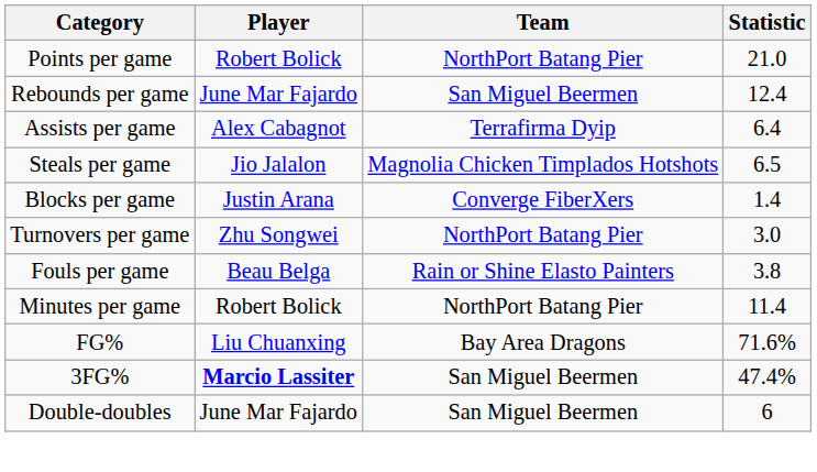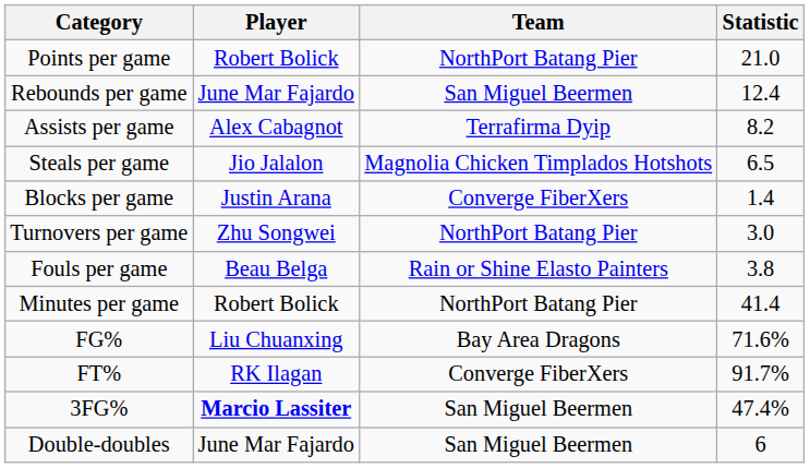 <table class="wikitable" style="text-align:center">
 <tr>
 <th>Category</th>
 <th>Player</th>
 <th>Team</th>
 <th>Statistic</th>
 </tr>
 <tr>
 <td>Points per game</td>
 <td><a href='#'>Robert Bolick</a></td>
 <td><a href='#'>NorthPort Batang Pier</a></td>
 <td>21.0</td>
 </tr>
 <tr>
 <td>Rebounds per game</td>
 <td><a href='#'>June Mar Fajardo</a></td>
 <td><a href='#'>San Miguel Beermen</a></td>
 <td>12.4</td>
 </tr>
 <tr>
 <td>Assists per game</td>
 <td><a href='#'>Alex Cabagnot</a></td>
 <td><a href='#'>Terrafirma Dyip</a></td>
-<td>6.4</td>
+<td>8.2</td>
 </tr>
 <tr>
 <td>Steals per game</td>
 <td><a href='#'>Jio Jalalon</a></td>
 <td><a href='#'>Magnolia Chicken Timplados Hotshots</a></td>
 <td>6.5</td>
 </tr>
 <tr>
 <td>Blocks per game</td>
 <td><a href='#'>Justin Arana</a></td>
 <td><a href='#'>Converge FiberXers</a></td>
 <td>1.4</td>
 </tr>
 <tr>
 <td>Turnovers per game</td>
 <td><a href='#'>Zhu Songwei</a></td>
 <td><a href='#'>NorthPort Batang Pier</a></td>
 <td>3.0</td>
 </tr>
 <tr>
 <td>Fouls per game</td>
 <td><a href='#'>Beau Belga</a></td>
 <td><a href='#'>Rain or Shine Elasto Painters</a></td>
 <td>3.8</td>
 </tr>
 <tr>
 <td>Minutes per game</td>
 <td>Robert Bolick</td>
 <td>NorthPort Batang Pier</td>
-<td>11.4</td>
+<td>41.4</td>
 </tr>
 <tr>
 <td>FG%</td>
 <td><a href='#'>Liu Chuanxing</a></td>
 <td>Bay Area Dragons</td>
 <td>71.6%</td>
+</tr>
+<tr>
+<td>FT%</td>
+<td><a href='#'>RK Ilagan</a></td>
+<td>Converge FiberXers</td>
+<td>91.7%</td>
 </tr>
 <tr>
 <td>3FG%</td>
 <td><strong><a href='#'>Marcio Lassiter</a></strong></td>
 <td>San Miguel Beermen</td>
 <td>47.4%</td>
 </tr>
 <tr>
 <td>Double-doubles</td>
 <td>June Mar Fajardo</td>
 <td>San Miguel Beermen</td>
 <td>6</td>
 </tr>
 </table>
